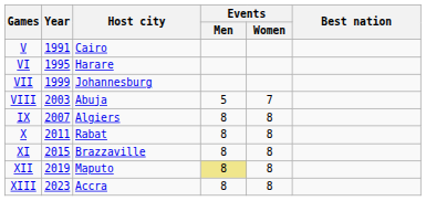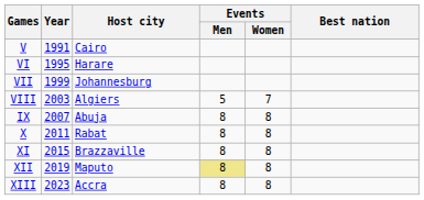 <table class=wikitable style="text-align:center">
 <tr>
 <th rowspan=2>Games</th>
 <th rowspan=2>Year</th>
 <th width=150 rowspan=2>Host city</th>
 <th colspan=2>Events</th>
 <th width=150 rowspan=2>Best nation</th>
 </tr>
 <tr>
 <th width=50>Men</th>
 <th width=50>Women</th>
 </tr>
 <tr>
 <td><a href='#'>V</a></td>
 <td><a href='#'>1991</a></td>
 <td align=left> <a href='#'>Cairo</a></td>
 <td></td>
 <td></td>
 <td align=left></td>
 </tr>
 <tr>
 <td><a href='#'>VI</a></td>
 <td><a href='#'>1995</a></td>
 <td align=left> <a href='#'>Harare</a></td>
 <td></td>
 <td></td>
 <td></td>
 </tr>
 <tr>
 <td><a href='#'>VII</a></td>
 <td><a href='#'>1999</a></td>
 <td align=left> <a href='#'>Johannesburg</a></td>
 <td></td>
 <td></td>
 <td></td>
 </tr>
 <tr>
 <td><a href='#'>VIII</a></td>
 <td><a href='#'>2003</a></td>
-<td align=left> <a href='#'>Abuja</a></td>
+<td align=left> <a href='#'>Algiers</a></td>
 <td>5</td>
 <td>7</td>
 <td align=left></td>
 </tr>
 <tr>
 <td><a href='#'>IX</a></td>
 <td><a href='#'>2007</a></td>
-<td align=left> <a href='#'>Algiers</a></td>
+<td align=left> <a href='#'>Abuja</a></td>
 <td>8</td>
 <td>8</td>
 <td align=left></td>
 </tr>
 <tr>
 <td><a href='#'>X</a></td>
 <td><a href='#'>2011</a></td>
 <td align=left> <a href='#'>Rabat</a></td>
 <td>8</td>
 <td>8</td>
 <td align=left></td>
 </tr>
 <tr>
 <td><a href='#'>XI</a></td>
 <td><a href='#'>2015</a></td>
 <td align=left> <a href='#'>Brazzaville</a></td>
 <td>8</td>
 <td>8</td>
 <td align=left></td>
 </tr>
 <tr>
 <td><a href='#'>XII</a></td>
 <td><a href='#'>2019</a></td>
 <td align=left> <a href='#'>Maputo</a></td>
 <td style="background: khaki;">8</td>
 <td>8</td>
 <td align=left></td>
 </tr>
 <tr>
 <td><a href='#'>XIII</a></td>
 <td><a href='#'>2023</a></td>
 <td align=left> <a href='#'>Accra</a></td>
 <td>8</td>
 <td>8</td>
 <td align=left></td>
 </tr>
 </table>
